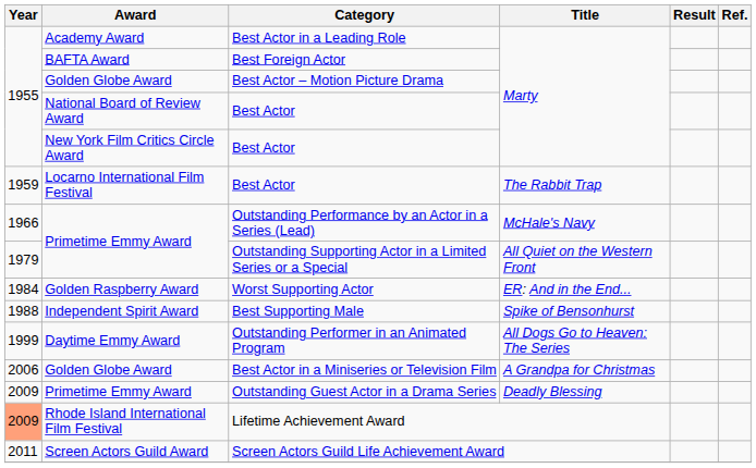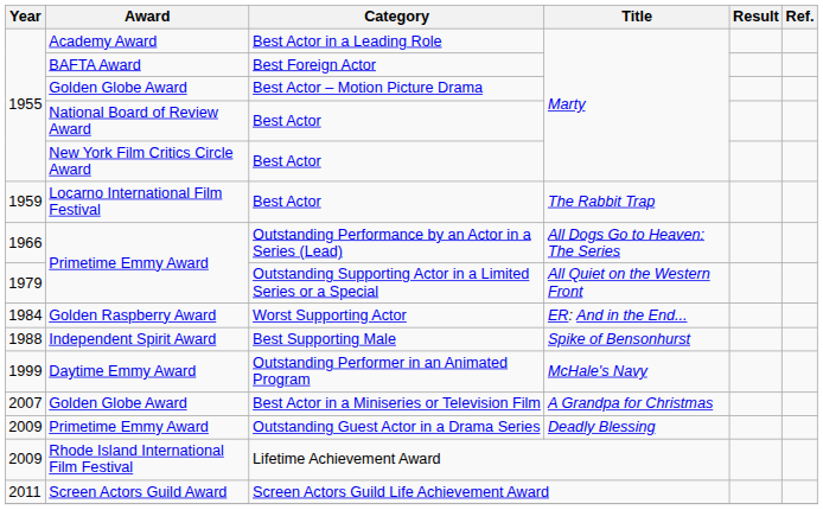 <table class="wikitable sortable">
 <tr>
 <th>Year</th>
 <th>Award</th>
 <th>Category</th>
 <th>Title</th>
 <th>Result</th>
 <th class=unsortable>Ref.</th>
 </tr>
 <tr>
 <td rowspan="5">1955</td>
 <td><a href='#'>Academy Award</a></td>
 <td><a href='#'>Best Actor in a Leading Role</a></td>
 <td rowspan="5"><em><a href='#'>Marty</a></em></td>
 <td></td>
 <td></td>
 </tr>
 <tr>
 <td><a href='#'>BAFTA Award</a></td>
 <td><a href='#'>Best Foreign Actor</a></td>
 <td></td>
 <td></td>
 </tr>
 <tr>
 <td><a href='#'>Golden Globe Award</a></td>
 <td><a href='#'>Best Actor – Motion Picture Drama</a></td>
 <td></td>
 <td></td>
 </tr>
 <tr>
 <td><a href='#'>National Board of Review Award</a></td>
 <td><a href='#'>Best Actor</a></td>
 <td></td>
 <td></td>
 </tr>
 <tr>
 <td><a href='#'>New York Film Critics Circle Award</a></td>
 <td><a href='#'>Best Actor</a></td>
 <td></td>
 <td></td>
 </tr>
 <tr>
 <td>1959</td>
 <td><a href='#'>Locarno International Film Festival</a></td>
 <td><a href='#'>Best Actor</a></td>
 <td><em><a href='#'>The Rabbit Trap</a></em></td>
 <td></td>
 <td></td>
 </tr>
 <tr>
 <td>1966</td>
 <td rowspan="2"><a href='#'>Primetime Emmy Award</a></td>
 <td><a href='#'>Outstanding Performance by an Actor in a Series (Lead)</a></td>
-<td><em><a href='#'>McHale's Navy</a></em></td>
+<td><em><a href='#'>All Dogs Go to Heaven: The Series</a></em></td>
 <td></td>
 <td></td>
 </tr>
 <tr>
 <td>1979</td>
 <td><a href='#'>Outstanding Supporting Actor in a Limited Series or a Special</a></td>
 <td><em><a href='#'>All Quiet on the Western Front</a></em></td>
 <td></td>
 <td></td>
 </tr>
 <tr>
 <td>1984</td>
 <td><a href='#'>Golden Raspberry Award</a></td>
 <td><a href='#'>Worst Supporting Actor</a></td>
 <td><em><a href='#'>ER</a>: <a href='#'>And in the End...</a></em></td>
 <td></td>
 <td></td>
 </tr>
 <tr>
 <td>1988</td>
 <td><a href='#'>Independent Spirit Award</a></td>
 <td><a href='#'>Best Supporting Male</a></td>
 <td><em><a href='#'>Spike of Bensonhurst</a></em></td>
 <td></td>
 <td></td>
 </tr>
 <tr>
 <td>1999</td>
 <td><a href='#'>Daytime Emmy Award</a></td>
 <td><a href='#'>Outstanding Performer in an Animated Program</a></td>
-<td><em><a href='#'>All Dogs Go to Heaven: The Series</a></em></td>
+<td><em><a href='#'>McHale's Navy</a></em></td>
 <td></td>
 <td></td>
 </tr>
 <tr>
-<td>2006</td>
+<td>2007</td>
 <td><a href='#'>Golden Globe Award</a></td>
 <td><a href='#'>Best Actor in a Miniseries or Television Film</a></td>
 <td><em><a href='#'>A Grandpa for Christmas</a></em></td>
 <td></td>
 <td></td>
 </tr>
 <tr>
 <td>2009</td>
 <td><a href='#'>Primetime Emmy Award</a></td>
 <td><a href='#'>Outstanding Guest Actor in a Drama Series</a></td>
 <td><em><a href='#'>Deadly Blessing</a></em></td>
 <td></td>
 <td></td>
 </tr>
 <tr>
-<td style="background: lightsalmon;">2009</td>
+<td>2009</td>
 <td><a href='#'>Rhode Island International Film Festival</a></td>
 <td colspan=2>Lifetime Achievement Award</td>
 <td></td>
 <td></td>
 </tr>
 <tr>
 <td>2011</td>
 <td><a href='#'>Screen Actors Guild Award</a></td>
 <td colspan=2><a href='#'>Screen Actors Guild Life Achievement Award</a></td>
 <td></td>
 <td></td>
 </tr>
 <tr>
 </tr>
 </table>
